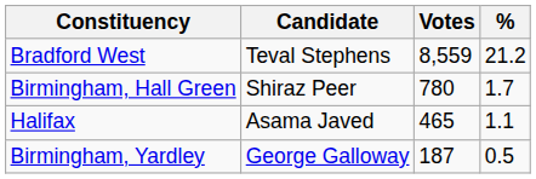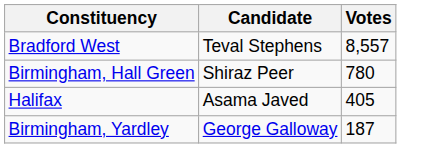 <table class="wikitable">
 <tr>
 <th>Constituency</th>
 <th>Candidate</th>
 <th>Votes</th>
-<th>%</th>
 </tr>
 <tr>
 <td><a href='#'>Bradford West</a></td>
 <td>Teval Stephens</td>
-<td>8,559</td>
-<td>21.2</td>
+<td>8,557</td>
 </tr>
 <tr>
 <td><a href='#'>Birmingham, Hall Green</a></td>
 <td>Shiraz Peer</td>
 <td>780</td>
-<td>1.7</td>
 </tr>
 <tr>
 <td><a href='#'>Halifax</a></td>
 <td>Asama Javed</td>
-<td>465</td>
-<td>1.1</td>
+<td>405</td>
 </tr>
 <tr>
 <td><a href='#'>Birmingham, Yardley</a></td>
 <td><a href='#'>George Galloway</a></td>
 <td>187</td>
-<td>0.5</td>
 </tr>
 </table>
